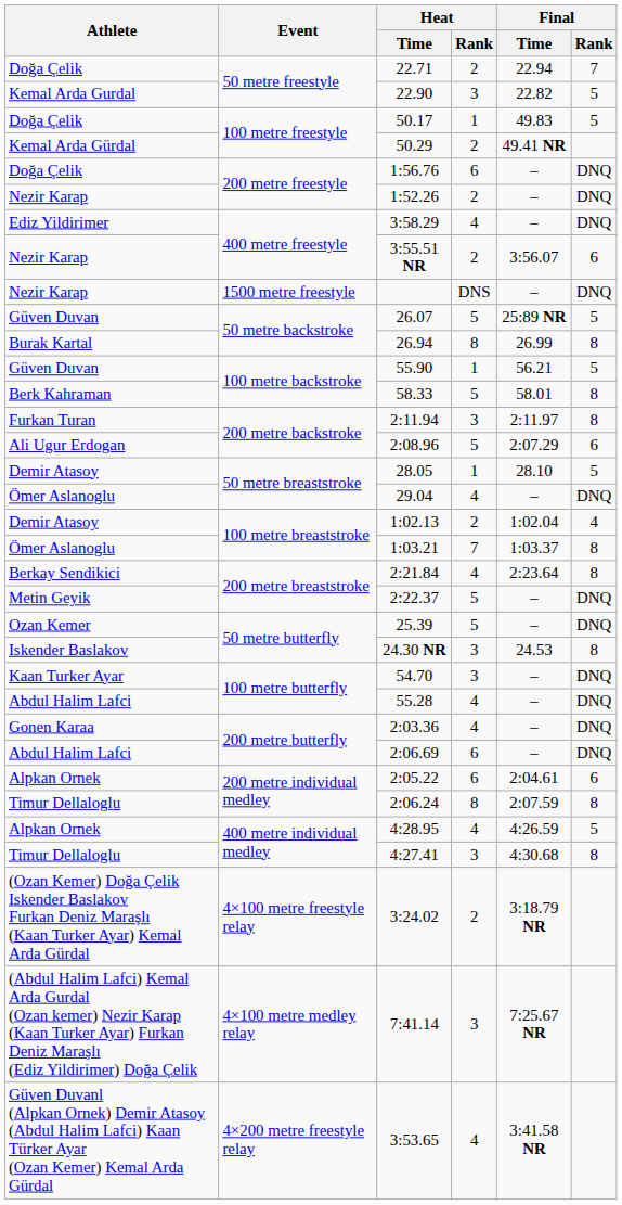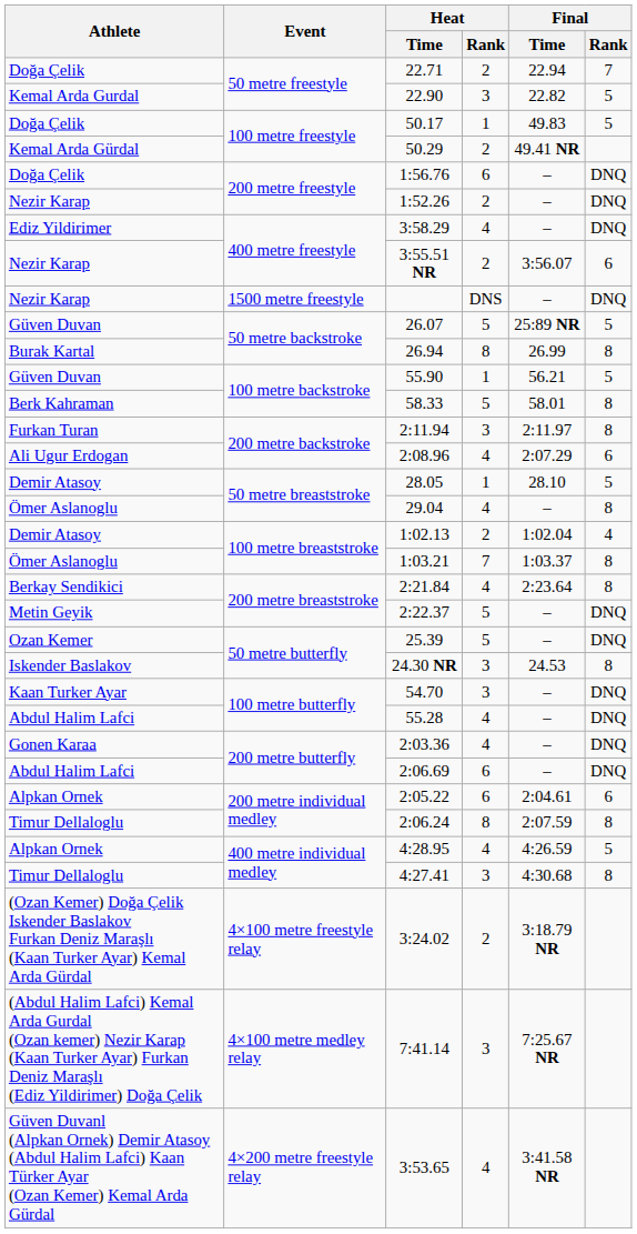 <table class=wikitable>
 <tr>
 <th rowspan="2">Athlete</th>
 <th rowspan="2">Event</th>
 <th colspan="2">Heat</th>
 <th colspan="2">Final</th>
 </tr>
 <tr>
 <th>Time</th>
 <th>Rank</th>
 <th>Time</th>
 <th>Rank</th>
 </tr>
 <tr align=center>
 <td align=left><a href='#'>Doğa Çelik</a></td>
 <td align=left rowspan=2><a href='#'>50 metre freestyle</a></td>
 <td>22.71</td>
 <td>2</td>
 <td>22.94</td>
 <td>7</td>
 </tr>
 <tr align=center>
 <td align=left><a href='#'>Kemal Arda Gurdal</a></td>
 <td>22.90</td>
 <td>3</td>
 <td>22.82</td>
 <td>5</td>
 </tr>
 <tr align=center>
 <td align=left><a href='#'>Doğa Çelik</a></td>
 <td align=left rowspan=2><a href='#'>100 metre freestyle</a></td>
 <td>50.17</td>
 <td>1</td>
 <td>49.83</td>
 <td>5</td>
 </tr>
 <tr align=center>
 <td align=left><a href='#'>Kemal Arda Gürdal</a></td>
 <td>50.29</td>
 <td>2</td>
 <td>49.41 <strong>NR</strong></td>
 <td></td>
 </tr>
 <tr align=center>
 <td align=left><a href='#'>Doğa Çelik</a></td>
 <td align=left rowspan=2><a href='#'>200 metre freestyle</a></td>
 <td>1:56.76</td>
 <td>6</td>
 <td>–</td>
 <td>DNQ</td>
 </tr>
 <tr align=center>
 <td align=left><a href='#'>Nezir Karap</a></td>
 <td>1:52.26</td>
 <td>2</td>
 <td>–</td>
 <td>DNQ</td>
 </tr>
 <tr align=center>
 <td align=left><a href='#'>Ediz Yildirimer</a></td>
 <td align=left rowspan=2><a href='#'>400 metre freestyle</a></td>
 <td>3:58.29</td>
 <td>4</td>
 <td>–</td>
 <td>DNQ</td>
 </tr>
 <tr align=center>
 <td align=left><a href='#'>Nezir Karap</a></td>
 <td>3:55.51 <strong>NR</strong></td>
 <td>2</td>
 <td>3:56.07</td>
 <td>6</td>
 </tr>
 <tr align=center>
 <td align=left><a href='#'>Nezir Karap</a></td>
 <td align=left><a href='#'>1500 metre freestyle</a></td>
 <td></td>
 <td>DNS</td>
 <td>–</td>
 <td>DNQ</td>
 </tr>
 <tr align=center>
 <td align=left><a href='#'>Güven Duvan</a></td>
 <td align=left rowspan=2><a href='#'>50 metre backstroke</a></td>
 <td>26.07</td>
 <td>5</td>
 <td>25:89 <strong>NR</strong></td>
 <td>5</td>
 </tr>
 <tr align=center>
 <td align=left><a href='#'>Burak Kartal</a></td>
 <td>26.94</td>
 <td>8</td>
 <td>26.99</td>
 <td>8</td>
 </tr>
 <tr align=center>
 <td align=left><a href='#'>Güven Duvan</a></td>
 <td align=left rowspan=2><a href='#'>100 metre backstroke</a></td>
 <td>55.90</td>
 <td>1</td>
 <td>56.21</td>
 <td>5</td>
 </tr>
 <tr align=center>
 <td align=left><a href='#'>Berk Kahraman</a></td>
 <td>58.33</td>
 <td>5</td>
 <td>58.01</td>
 <td>8</td>
 </tr>
 <tr align=center>
 <td align=left><a href='#'>Furkan Turan</a></td>
 <td align=left rowspan=2><a href='#'>200 metre backstroke</a></td>
 <td>2:11.94</td>
 <td>3</td>
 <td>2:11.97</td>
 <td>8</td>
 </tr>
 <tr align=center>
 <td align=left><a href='#'>Ali Ugur Erdogan</a></td>
 <td>2:08.96</td>
-<td>5</td>
+<td>4</td>
 <td>2:07.29</td>
 <td>6</td>
 </tr>
 <tr align=center>
 <td align=left><a href='#'>Demir Atasoy</a></td>
 <td align=left rowspan=2><a href='#'>50 metre breaststroke</a></td>
 <td>28.05</td>
 <td>1</td>
 <td>28.10</td>
 <td>5</td>
 </tr>
 <tr align=center>
 <td align=left><a href='#'>Ömer Aslanoglu</a></td>
 <td>29.04</td>
 <td>4</td>
 <td>–</td>
-<td>DNQ</td>
+<td>8</td>
 </tr>
 <tr align=center>
 <td align=left><a href='#'>Demir Atasoy</a></td>
 <td align=left rowspan=2><a href='#'>100 metre breaststroke</a></td>
 <td>1:02.13</td>
 <td>2</td>
 <td>1:02.04</td>
 <td>4</td>
 </tr>
 <tr align=center>
 <td align=left><a href='#'>Ömer Aslanoglu</a></td>
 <td>1:03.21</td>
 <td>7</td>
 <td>1:03.37</td>
 <td>8</td>
 </tr>
 <tr align=center>
 <td align=left><a href='#'>Berkay Sendikici</a></td>
 <td align=left rowspan=2><a href='#'>200 metre breaststroke</a></td>
 <td>2:21.84</td>
 <td>4</td>
 <td>2:23.64</td>
 <td>8</td>
 </tr>
 <tr align=center>
 <td align=left><a href='#'>Metin Geyik</a></td>
 <td>2:22.37</td>
 <td>5</td>
 <td>–</td>
 <td>DNQ</td>
 </tr>
 <tr align=center>
 <td align=left><a href='#'>Ozan Kemer</a></td>
 <td align=left rowspan=2><a href='#'>50 metre butterfly</a></td>
 <td>25.39</td>
 <td>5</td>
 <td>–</td>
 <td>DNQ</td>
 </tr>
 <tr align=center>
 <td align=left><a href='#'>Iskender Baslakov</a></td>
 <td>24.30 <strong>NR</strong></td>
 <td>3</td>
 <td>24.53</td>
 <td>8</td>
 </tr>
 <tr align=center>
 <td align=left><a href='#'>Kaan Turker Ayar</a></td>
 <td align=left rowspan=2><a href='#'>100 metre butterfly</a></td>
 <td>54.70</td>
 <td>3</td>
 <td>–</td>
 <td>DNQ</td>
 </tr>
 <tr align=center>
 <td align=left><a href='#'>Abdul Halim Lafci</a></td>
 <td>55.28</td>
 <td>4</td>
 <td>–</td>
 <td>DNQ</td>
 </tr>
 <tr align=center>
 <td align=left><a href='#'>Gonen Karaa</a></td>
 <td align=left rowspan=2><a href='#'>200 metre butterfly</a></td>
 <td>2:03.36</td>
 <td>4</td>
 <td>–</td>
 <td>DNQ</td>
 </tr>
 <tr align=center>
 <td align=left><a href='#'>Abdul Halim Lafci</a></td>
 <td>2:06.69</td>
 <td>6</td>
 <td>–</td>
 <td>DNQ</td>
 </tr>
 <tr align=center>
 <td align=left><a href='#'>Alpkan Ornek</a></td>
 <td align=left rowspan=2><a href='#'>200 metre individual medley</a></td>
 <td>2:05.22</td>
 <td>6</td>
 <td>2:04.61</td>
 <td>6</td>
 </tr>
 <tr align=center>
 <td align=left><a href='#'>Timur Dellaloglu</a></td>
 <td>2:06.24</td>
 <td>8</td>
 <td>2:07.59</td>
 <td>8</td>
 </tr>
 <tr align=center>
 <td align=left><a href='#'>Alpkan Ornek</a></td>
 <td align=left rowspan=2><a href='#'>400 metre individual medley</a></td>
 <td>4:28.95</td>
 <td>4</td>
 <td>4:26.59</td>
 <td>5</td>
 </tr>
 <tr align=center>
 <td align=left><a href='#'>Timur Dellaloglu</a></td>
 <td>4:27.41</td>
 <td>3</td>
 <td>4:30.68</td>
 <td>8</td>
 </tr>
 <tr align=center>
 <td align=left>(<a href='#'>Ozan Kemer</a>) <a href='#'>Doğa Çelik</a><br><a href='#'>Iskender Baslakov</a><br><a href='#'>Furkan Deniz Maraşlı</a><br>(<a href='#'>Kaan Turker Ayar</a>) <a href='#'>Kemal Arda Gürdal</a></td>
 <td align=left><a href='#'>4×100 metre freestyle relay</a></td>
 <td>3:24.02</td>
 <td>2</td>
 <td>3:18.79 <strong>NR</strong></td>
 <td></td>
 </tr>
 <tr align=center>
 <td align=left>(<a href='#'>Abdul Halim Lafci</a>) <a href='#'>Kemal Arda Gurdal</a><br>(<a href='#'>Ozan kemer</a>) <a href='#'>Nezir Karap</a><br>(<a href='#'>Kaan Turker Ayar</a>) <a href='#'>Furkan Deniz Maraşlı</a><br>(<a href='#'>Ediz Yildirimer</a>) <a href='#'>Doğa Çelik</a></td>
 <td align=left><a href='#'>4×100 metre medley relay</a></td>
 <td>7:41.14</td>
 <td>3</td>
 <td>7:25.67 <strong>NR</strong></td>
 <td></td>
 </tr>
 <tr align=center>
 <td align=left><a href='#'>Güven Duvanl</a><br>(<a href='#'>Alpkan Ornek</a>) <a href='#'>Demir Atasoy</a><br>(<a href='#'>Abdul Halim Lafci</a>) <a href='#'>Kaan Türker Ayar</a><br>(<a href='#'>Ozan Kemer</a>) <a href='#'>Kemal Arda Gürdal</a></td>
 <td align=left><a href='#'>4×200 metre freestyle relay</a></td>
 <td>3:53.65</td>
 <td>4</td>
 <td>3:41.58 <strong>NR</strong></td>
 <td></td>
 </tr>
 </table>
